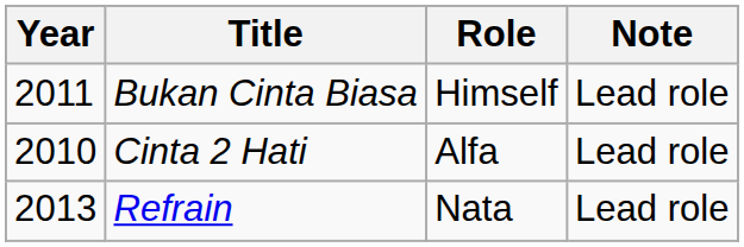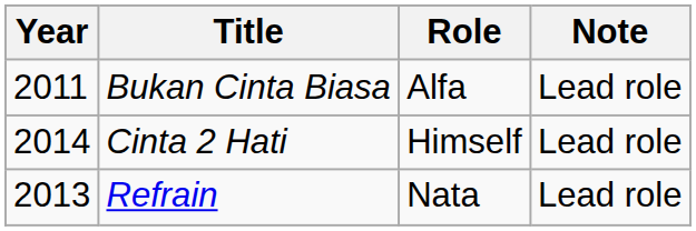 <table class="wikitable">
 <tr>
 <th>Year</th>
 <th>Title</th>
 <th>Role</th>
 <th>Note</th>
 </tr>
 <tr>
 <td>2011</td>
 <td><em>Bukan Cinta Biasa</em></td>
-<td>Himself</td>
+<td>Alfa</td>
 <td>Lead role</td>
 </tr>
 <tr>
-<td>2010</td>
+<td>2014</td>
 <td><em>Cinta 2 Hati</em></td>
-<td>Alfa</td>
+<td>Himself</td>
 <td>Lead role</td>
 </tr>
 <tr>
 <td>2013</td>
 <td><em><a href='#'>Refrain</a></em></td>
 <td>Nata</td>
 <td>Lead role</td>
 </tr>
 </table>
